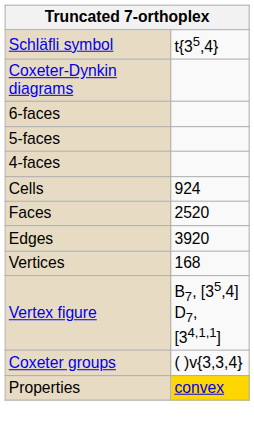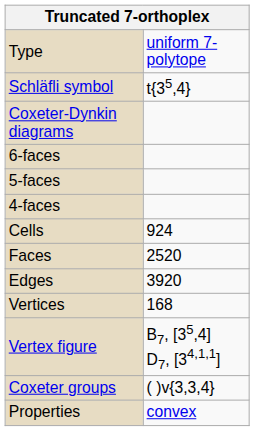 <table class="wikitable" align="right" style="margin-left:10px" width="250">
 <tr>
 <th bgcolor=#e7dcc3 colspan=2>Truncated 7-orthoplex</th>
+</tr>
+<tr>
+<td bgcolor=#e7dcc3>Type</td>
+<td><a href='#'>uniform 7-polytope</a></td>
 </tr>
 <tr>
 <td bgcolor=#e7dcc3><a href='#'>Schläfli symbol</a></td>
 <td>t{3<sup>5</sup>,4}</td>
 </tr>
 <tr>
 <td bgcolor=#e7dcc3><a href='#'>Coxeter-Dynkin diagrams</a></td>
 <td><br><br></td>
 </tr>
 <tr>
 <td bgcolor=#e7dcc3>6-faces</td>
 <td></td>
 </tr>
 <tr>
 <td bgcolor=#e7dcc3>5-faces</td>
 <td></td>
 </tr>
 <tr>
 <td bgcolor=#e7dcc3>4-faces</td>
 <td></td>
 </tr>
 <tr>
 <td bgcolor=#e7dcc3>Cells</td>
 <td>924</td>
 </tr>
 <tr>
 <td bgcolor=#e7dcc3>Faces</td>
 <td>2520</td>
 </tr>
 <tr>
 <td bgcolor=#e7dcc3>Edges</td>
 <td>3920</td>
 </tr>
 <tr>
 <td bgcolor=#e7dcc3>Vertices</td>
 <td>168</td>
 </tr>
 <tr>
 <td bgcolor=#e7dcc3><a href='#'>Vertex figure</a></td>
 <td>B<sub>7</sub>, [3<sup>5</sup>,4]<br>D<sub>7</sub>, [3<sup>4,1,1</sup>]</td>
 </tr>
 <tr>
 <td bgcolor=#e7dcc3><a href='#'>Coxeter groups</a></td>
 <td>( )v{3,3,4}</td>
 </tr>
 <tr>
 <td bgcolor=#e7dcc3>Properties</td>
-<td style="background: gold;"><a href='#'>convex</a></td>
+<td><a href='#'>convex</a></td>
 </tr>
 </table>
